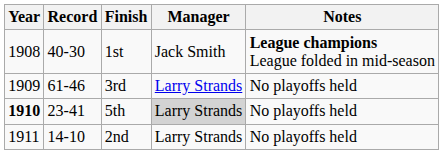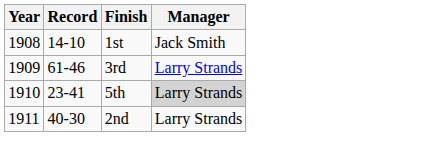 <table class="wikitable">
 <tr>
 <th>Year</th>
 <th>Record</th>
 <th>Finish</th>
 <th>Manager</th>
-<th>Notes</th>
 </tr>
 <tr>
 <td>1908</td>
-<td>40-30</td>
+<td>14-10</td>
 <td>1st</td>
 <td>Jack Smith</td>
-<td><strong>League champions</strong><br>League folded in mid-season</td>
 </tr>
 <tr>
 <td>1909</td>
 <td>61-46</td>
 <td>3rd</td>
 <td><a href='#'>Larry Strands</a></td>
-<td>No playoffs held</td>
 </tr>
 <tr>
-<td><strong>1910</strong></td>
+<td>1910</td>
 <td>23-41</td>
 <td>5th</td>
 <td style="background: lightgrey;">Larry Strands</td>
-<td>No playoffs held</td>
 </tr>
 <tr>
 <td>1911</td>
-<td>14-10</td>
+<td>40-30</td>
 <td>2nd</td>
 <td>Larry Strands</td>
-<td>No playoffs held</td>
 </tr>
 </table>
